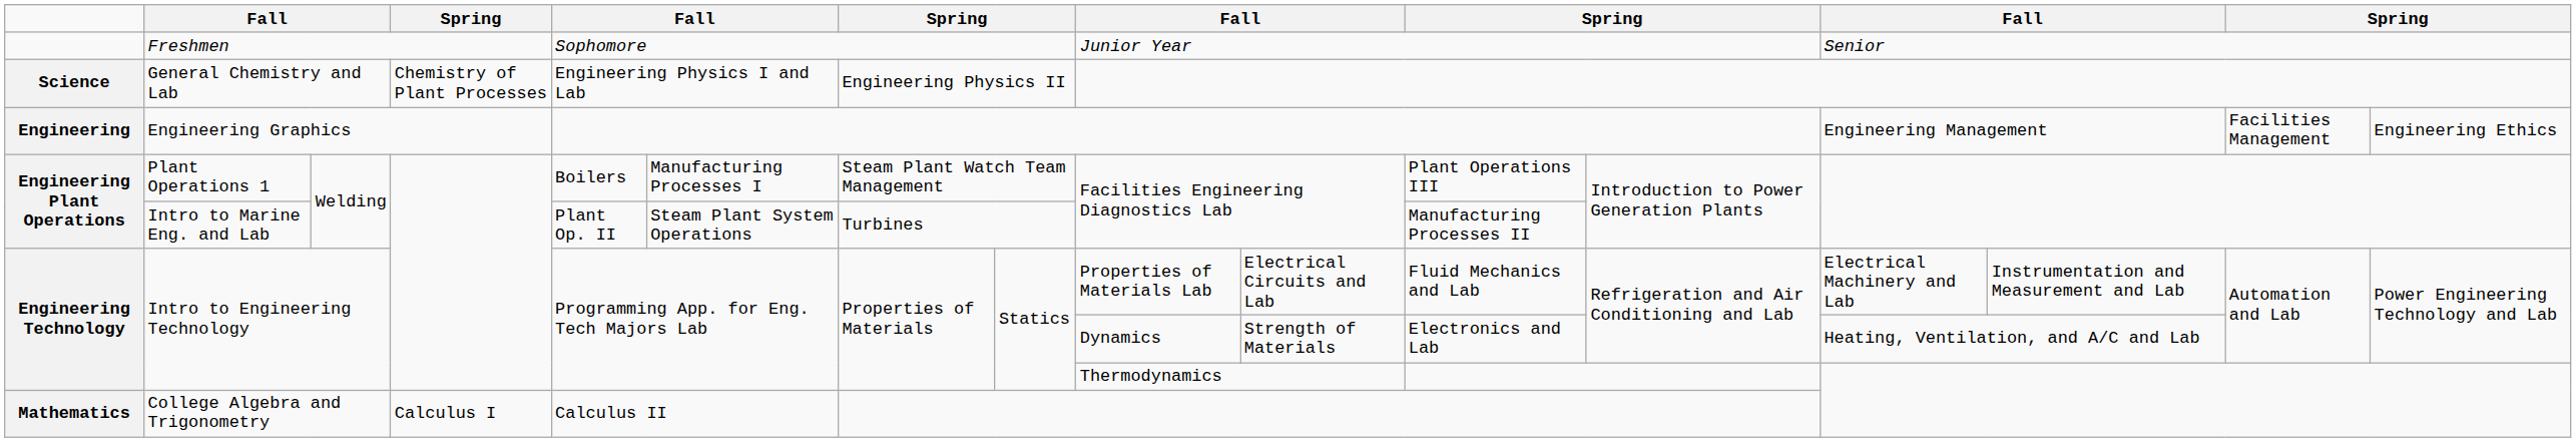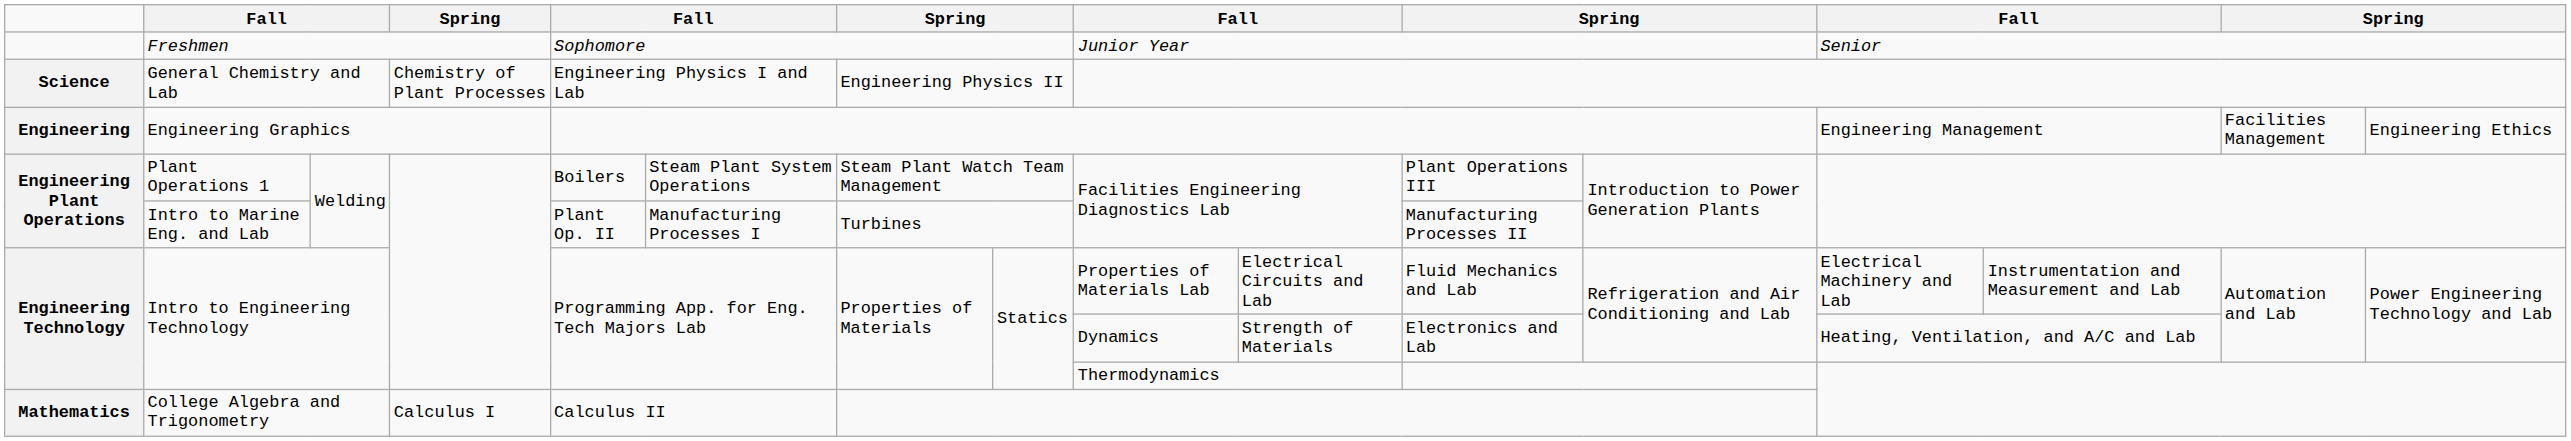 <table class="wikitable mw-collapsible">
 <tr>
 <td></td>
 <th colspan="3">Fall</th>
 <th>Spring</th>
 <th colspan="2">Fall</th>
 <th colspan="2">Spring</th>
 <th colspan="2">Fall</th>
 <th colspan="2">Spring</th>
 <th colspan="2">Fall</th>
 <th colspan="2">Spring</th>
 </tr>
 <tr>
 <td></td>
 <td colspan="4"><em>Freshmen</em></td>
 <td colspan="4"><em>Sophomore</em></td>
 <td colspan="4"><em>Junior Year</em></td>
 <td colspan="4"><em>Senior</em></td>
 </tr>
 <tr>
 <th colspan="2"><strong>Science</strong></th>
 <td colspan="2">General Chemistry and Lab</td>
 <td>Chemistry of Plant Processes</td>
 <td colspan="2">Engineering Physics I and Lab</td>
 <td colspan="2">Engineering Physics II</td>
 <td colspan="8"></td>
 </tr>
 <tr>
 <th colspan="2"><strong>Engineering</strong></th>
 <td colspan="3">Engineering Graphics</td>
 <td colspan="8"></td>
 <td colspan="2">Engineering Management</td>
 <td>Facilities Management</td>
 <td>Engineering Ethics</td>
 </tr>
 <tr>
 <th colspan="2" rowspan="2"><strong>Engineering Plant</strong><br><strong>Operations</strong></th>
 <td>Plant Operations 1</td>
 <td rowspan="2">Welding</td>
 <td rowspan="5"></td>
 <td>Boilers</td>
-<td>Manufacturing Processes I</td>
+<td>Steam Plant System Operations</td>
 <td colspan="2">Steam Plant Watch Team Management</td>
 <td colspan="2" rowspan="2">Facilities Engineering Diagnostics Lab</td>
 <td>Plant Operations III</td>
 <td rowspan="2">Introduction to Power Generation Plants</td>
 <td colspan="4" rowspan="2"></td>
 </tr>
 <tr>
 <td>Intro to Marine Eng. and Lab</td>
 <td>Plant Op. II</td>
-<td>Steam Plant System Operations</td>
+<td>Manufacturing Processes I</td>
 <td colspan="2">Turbines</td>
 <td>Manufacturing Processes II</td>
 </tr>
 <tr>
 <th colspan="2" rowspan="3"><strong>Engineering</strong><br><strong>Technology</strong></th>
 <td colspan="2" rowspan="3">Intro to Engineering Technology</td>
 <td colspan="2" rowspan="3">Programming App. for Eng. Tech Majors Lab</td>
 <td rowspan="3">Properties of Materials</td>
 <td rowspan="3">Statics</td>
 <td>Properties of Materials Lab</td>
 <td>Electrical Circuits and Lab</td>
 <td>Fluid Mechanics and Lab</td>
 <td rowspan="2">Refrigeration and Air Conditioning and Lab</td>
 <td>Electrical Machinery and Lab</td>
 <td>Instrumentation and Measurement and Lab</td>
 <td rowspan="2">Automation and Lab</td>
 <td rowspan="2">Power Engineering Technology and Lab</td>
 </tr>
 <tr>
 <td>Dynamics</td>
 <td>Strength of Materials</td>
 <td>Electronics and Lab</td>
 <td colspan="2">Heating, Ventilation, and A/C and Lab</td>
 </tr>
 <tr>
 <td colspan="2">Thermodynamics</td>
 <td colspan="2"></td>
 <td colspan="4" rowspan="2"></td>
 </tr>
 <tr>
 <th colspan="2"><strong>Mathematics</strong></th>
 <td colspan="2">College Algebra and Trigonometry</td>
 <td>Calculus I</td>
 <td colspan="2">Calculus II</td>
 <td colspan="6"></td>
 </tr>
 </table>
